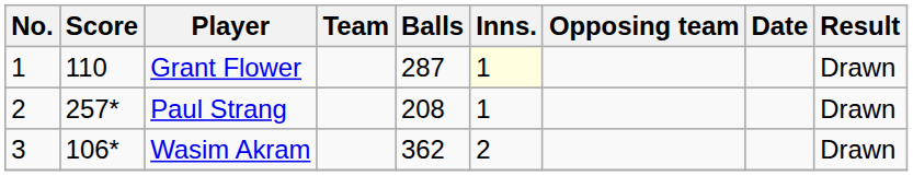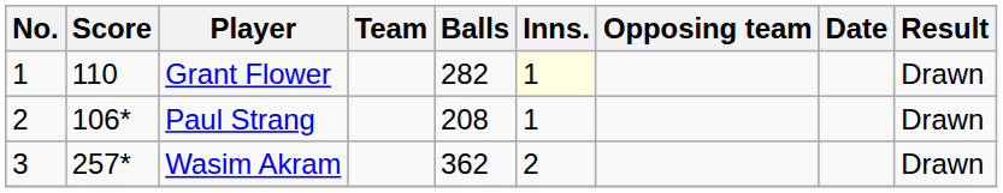 <table class="wikitable sortable" style="font-size:95%">
 <tr>
 <th>No.</th>
 <th>Score</th>
 <th>Player</th>
 <th>Team</th>
 <th>Balls</th>
 <th>Inns.</th>
 <th>Opposing team</th>
 <th>Date</th>
 <th>Result</th>
 </tr>
 <tr>
 <td>1</td>
 <td> 110</td>
 <td><a href='#'>Grant Flower</a></td>
 <td></td>
-<td> 287</td>
+<td> 282</td>
 <td style="background: lightyellow;">1</td>
 <td></td>
 <td></td>
 <td>Drawn</td>
 </tr>
 <tr>
 <td>2</td>
-<td> 257*</td>
+<td> 106*</td>
 <td><a href='#'>Paul Strang</a></td>
 <td></td>
 <td> 208</td>
 <td>1</td>
 <td></td>
 <td></td>
 <td>Drawn</td>
 </tr>
 <tr>
 <td>3</td>
-<td> 106*</td>
+<td> 257*</td>
 <td><a href='#'>Wasim Akram</a></td>
 <td></td>
 <td> 362</td>
 <td>2</td>
 <td></td>
 <td></td>
 <td>Drawn</td>
 </tr>
 <tr>
 </tr>
 </table>
